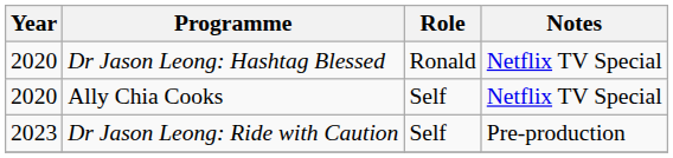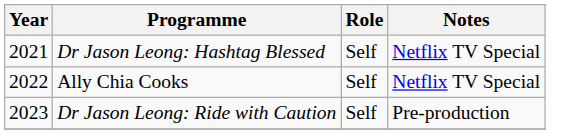 <table class="wikitable" style="border=">
 <tr>
 <th>Year</th>
 <th>Programme</th>
 <th>Role</th>
 <th>Notes</th>
 </tr>
 <tr>
-<td>2020</td>
+<td>2021</td>
 <td><em>Dr Jason Leong: Hashtag Blessed</em></td>
-<td>Ronald</td>
+<td>Self</td>
 <td><a href='#'>Netflix</a> TV Special</td>
 </tr>
 <tr>
-<td>2020</td>
+<td>2022</td>
 <td>Ally Chia Cooks</td>
 <td>Self</td>
 <td><a href='#'>Netflix</a> TV Special</td>
 </tr>
 <tr>
 <td>2023</td>
 <td><em>Dr Jason Leong: Ride with Caution</em></td>
 <td>Self</td>
 <td>Pre-production</td>
 </tr>
 <tr>
 </tr>
 </table>
